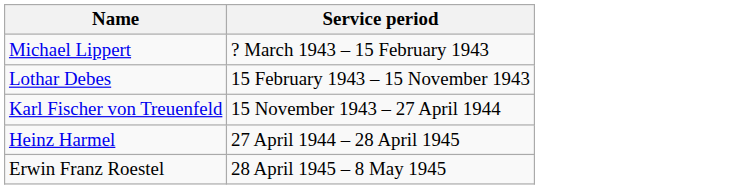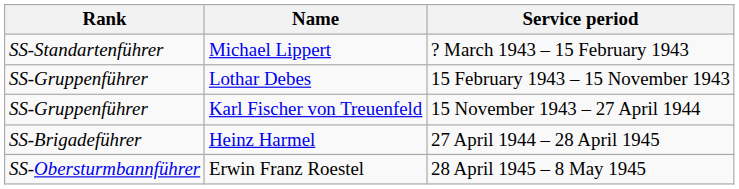 <table class="wikitable">
 <tr>
+<th>Rank</th>
 <th>Name</th>
 <th>Service period</th>
 </tr>
 <tr>
+<td><em>SS-Standartenführer</em></td>
 <td><a href='#'>Michael Lippert</a></td>
 <td>? March 1943 – 15 February 1943</td>
 </tr>
 <tr>
+<td><em>SS-Gruppenführer</em></td>
 <td><a href='#'>Lothar Debes</a></td>
 <td>15 February 1943 – 15 November 1943</td>
 </tr>
 <tr>
+<td><em>SS-Gruppenführer</em></td>
 <td><a href='#'>Karl Fischer von Treuenfeld</a></td>
 <td>15 November 1943 – 27 April 1944</td>
 </tr>
 <tr>
+<td><em>SS-Brigadeführer</em></td>
 <td><a href='#'>Heinz Harmel</a></td>
 <td>27 April 1944 – 28 April 1945</td>
 </tr>
 <tr>
+<td><em>SS-<a href='#'>Obersturmbannführer</a></em></td>
 <td>Erwin Franz Roestel</td>
 <td>28 April 1945 – 8 May 1945</td>
 </tr>
 </table>
